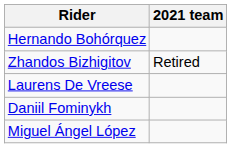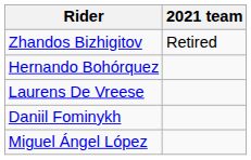 <table class="wikitable">
 <tr>
 <th>Rider</th>
 <th>2021 team</th>
 </tr>
 <tr>
+<td><a href='#'>Zhandos Bizhigitov</a></td>
+<td>Retired</td>
+</tr>
+<tr>
 <td><a href='#'>Hernando Bohórquez</a></td>
 <td></td>
-</tr>
-<tr>
-<td><a href='#'>Zhandos Bizhigitov</a></td>
-<td>Retired</td>
 </tr>
 <tr>
 <td><a href='#'>Laurens De Vreese</a></td>
 <td></td>
 </tr>
 <tr>
 <td><a href='#'>Daniil Fominykh</a></td>
 <td></td>
 </tr>
 <tr>
 <td><a href='#'>Miguel Ángel López</a></td>
 <td></td>
 </tr>
 </table>
